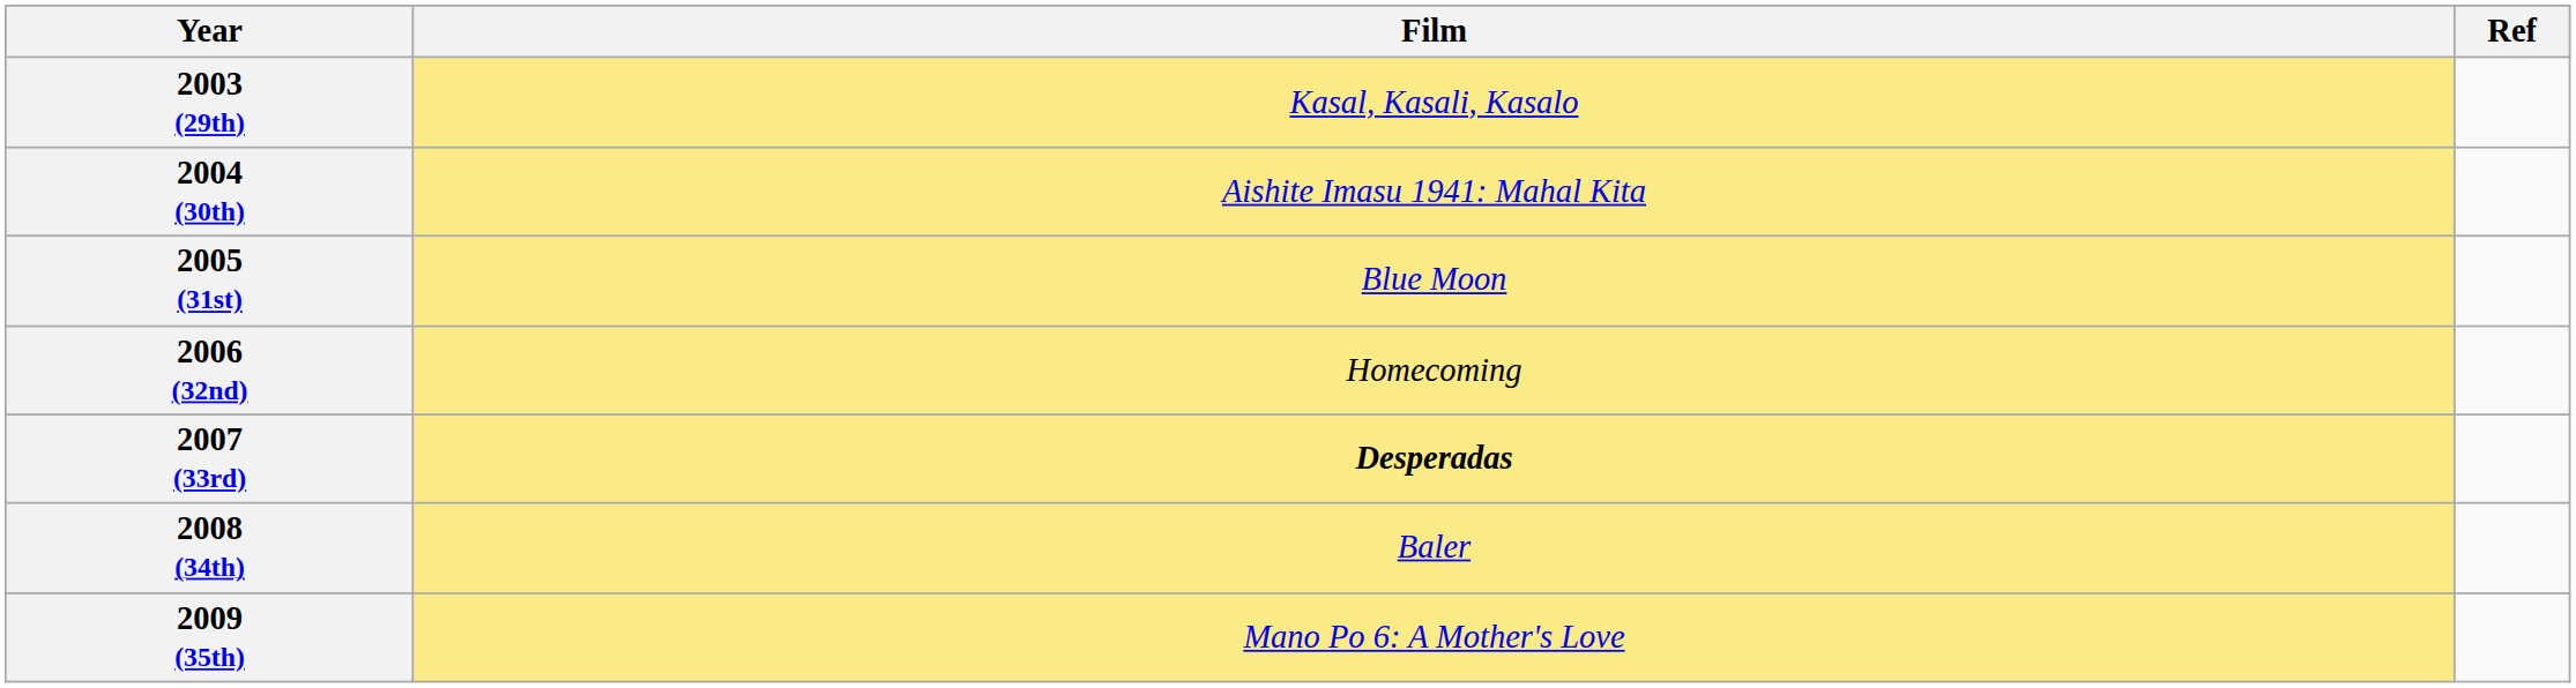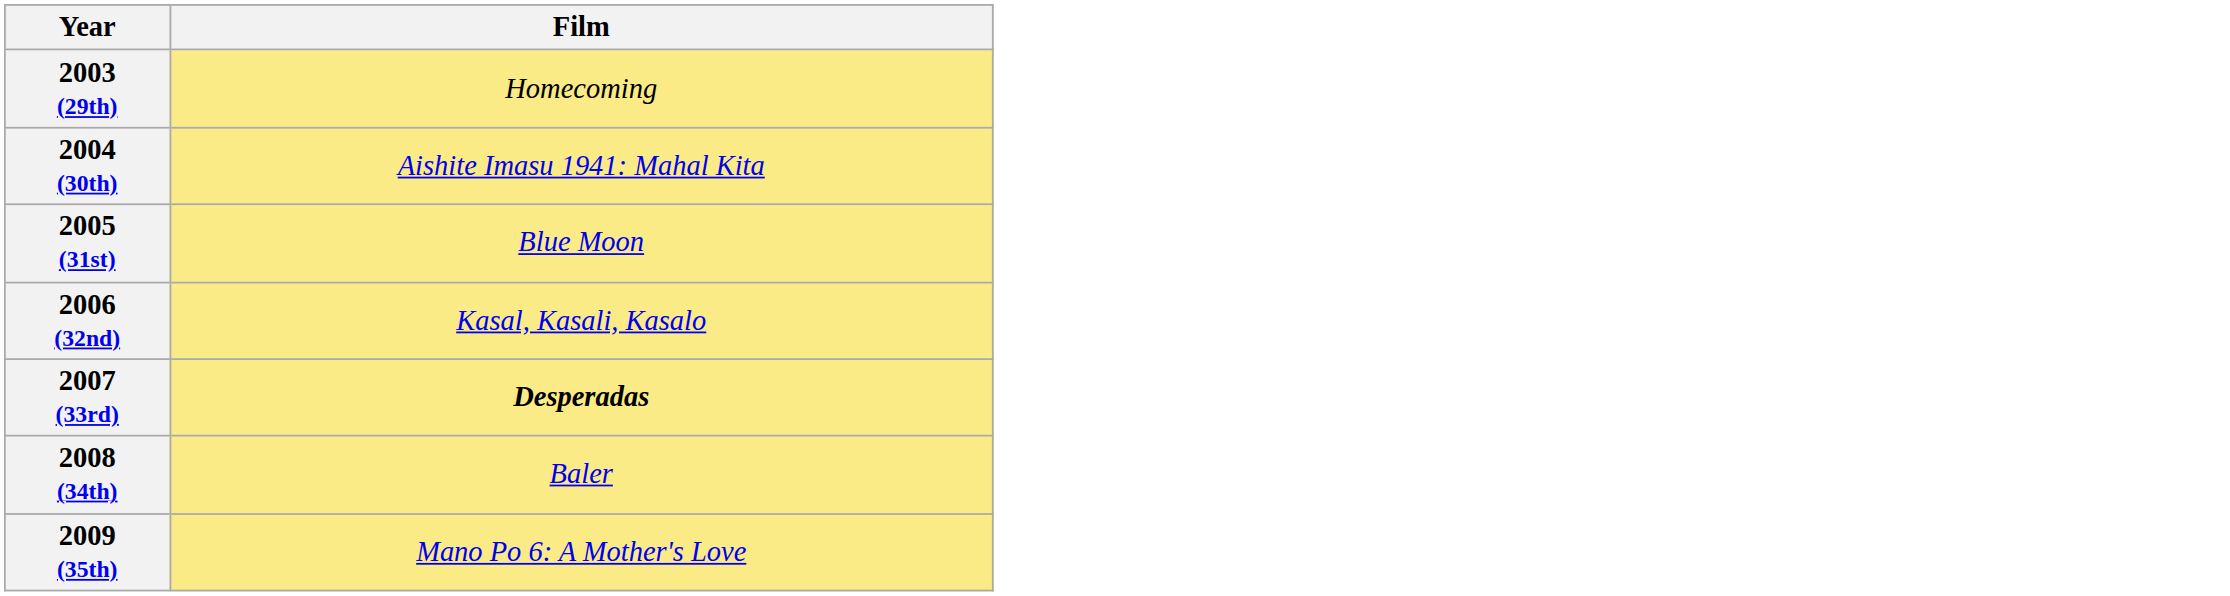 <table class="wikitable" style="text-align:center;">
 <tr style="background:#bebebe;">
 <th scope="col" style="width:8%;">Year</th>
 <th scope="col" style="width:40%;">Film</th>
-<th scope="col" style="width:2%;">Ref</th>
 </tr>
 <tr>
 <th scope="row" style="text-align:center">2003 <br><small><a href='#'>(29th)</a> </small></th>
-<td style="background:#FAEB86"><em><a href='#'>Kasal, Kasali, Kasalo</a></em></td>
-<td></td>
+<td style="background:#FAEB86"><em>Homecoming</em></td>
 </tr>
 <tr>
 <th scope="row" style="text-align:center">2004 <br><small><a href='#'>(30th)</a> </small></th>
 <td style="background:#FAEB86"><em><a href='#'>Aishite Imasu 1941: Mahal Kita</a></em></td>
-<td></td>
 </tr>
 <tr>
 <th scope="row" style="text-align:center">2005 <br><small><a href='#'>(31st)</a> </small></th>
 <td style="background:#FAEB86"><em><a href='#'>Blue Moon</a></em></td>
-<td></td>
 </tr>
 <tr>
 <th scope="row" style="text-align:center">2006 <br><small><a href='#'>(32nd)</a> </small></th>
-<td style="background:#FAEB86"><em>Homecoming</em></td>
-<td></td>
+<td style="background:#FAEB86"><em><a href='#'>Kasal, Kasali, Kasalo</a></em></td>
 </tr>
 <tr>
 <th scope="row" style="text-align:center">2007 <br><small><a href='#'>(33rd)</a> </small></th>
 <td style="background:#FAEB86"><strong><em>Desperadas</em></strong></td>
-<td></td>
 </tr>
 <tr>
 <th scope="row" style="text-align:center">2008 <br><small><a href='#'>(34th)</a> </small></th>
 <td style="background:#FAEB86"><em><a href='#'>Baler</a></em></td>
-<td></td>
 </tr>
 <tr>
 <th scope="row" style="text-align:center">2009 <br><small><a href='#'>(35th)</a> </small></th>
 <td style="background:#FAEB86"><em><a href='#'>Mano Po 6: A Mother's Love</a></em></td>
-<td></td>
 </tr>
 </table>
